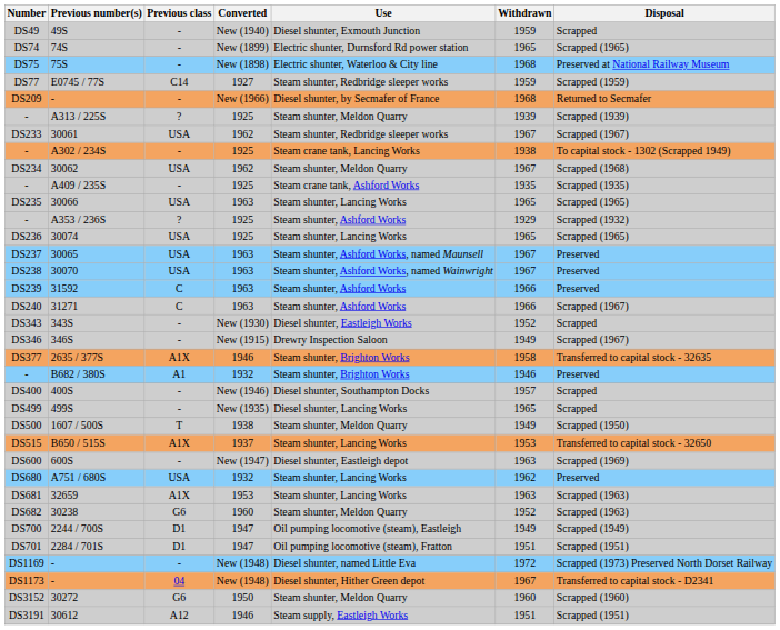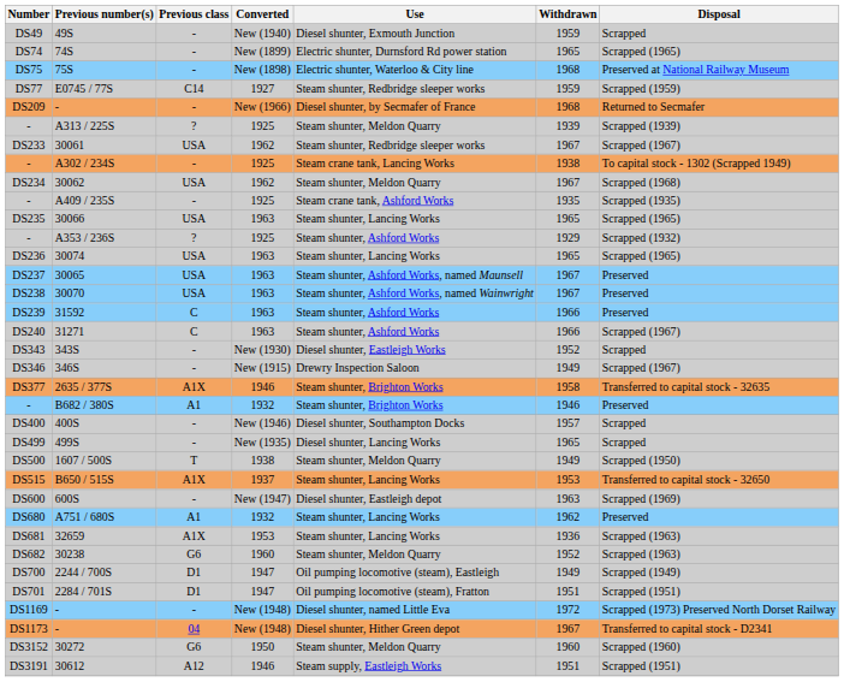 <table class="wikitable">
 <tr>
 <th>Number</th>
 <th align=left>Previous number(s)</th>
 <th>Previous class</th>
 <th>Converted</th>
 <th align=left>Use</th>
 <th>Withdrawn</th>
 <th align=left>Disposal</th>
 </tr>
 <tr>
 <td style="background-color:#CECECE" align=center>DS49</td>
 <td style="background-color:#CECECE">49S</td>
 <td style="background-color:#CECECE" align=center>-</td>
 <td style="background-color:#CECECE" align=center>New (1940)</td>
 <td style="background-color:#CECECE">Diesel shunter, Exmouth Junction</td>
 <td style="background-color:#CECECE" align=center>1959</td>
 <td style="background-color:#CECECE">Scrapped</td>
 </tr>
 <tr>
 <td style="background-color:#CECECE" align=center>DS74</td>
 <td style="background-color:#CECECE">74S</td>
 <td style="background-color:#CECECE" align=center>-</td>
 <td style="background-color:#CECECE" align=center>New (1899)</td>
 <td style="background-color:#CECECE">Electric shunter, Durnsford Rd power station</td>
 <td style="background-color:#CECECE" align=center>1965</td>
 <td style="background-color:#CECECE">Scrapped (1965)</td>
 </tr>
 <tr>
 <td style="background-color:#87CEFA" align=center>DS75</td>
 <td style="background-color:#87CEFA">75S</td>
 <td style="background-color:#87CEFA" align=center>-</td>
 <td style="background-color:#87CEFA" align=center>New (1898)</td>
 <td style="background-color:#87CEFA">Electric shunter, Waterloo & City line</td>
 <td style="background-color:#87CEFA" align=center>1968</td>
 <td style="background-color:#87CEFA">Preserved at <a href='#'>National Railway Museum</a></td>
 </tr>
 <tr>
 <td style="background-color:#CECECE" align=center>DS77</td>
 <td style="background-color:#CECECE">E0745 / 77S</td>
 <td style="background-color:#CECECE" align=center>C14</td>
 <td style="background-color:#CECECE" align=center>1927</td>
 <td style="background-color:#CECECE">Steam shunter, Redbridge sleeper works</td>
 <td style="background-color:#CECECE" align=center>1959</td>
 <td style="background-color:#CECECE">Scrapped (1959)</td>
 </tr>
 <tr>
 <td style="background-color:#F4A460" align=center>DS209</td>
 <td style="background-color:#F4A460">-</td>
 <td style="background-color:#F4A460" align=center>-</td>
 <td style="background-color:#F4A460" align=center>New (1966)</td>
 <td style="background-color:#F4A460">Diesel shunter, by Secmafer of France</td>
 <td style="background-color:#F4A460" align=center>1968</td>
 <td style="background-color:#F4A460">Returned to Secmafer</td>
 </tr>
 <tr>
 <td style="background-color:#CECECE" align=center>-</td>
 <td style="background-color:#CECECE">A313 / 225S</td>
 <td style="background-color:#CECECE" align=center>?</td>
 <td style="background-color:#CECECE" align=center>1925</td>
 <td style="background-color:#CECECE">Steam shunter, Meldon Quarry</td>
 <td style="background-color:#CECECE" align=center>1939</td>
 <td style="background-color:#CECECE">Scrapped (1939)</td>
 </tr>
 <tr>
 <td style="background-color:#CECECE" align=center>DS233</td>
 <td style="background-color:#CECECE">30061</td>
 <td style="background-color:#CECECE" align=center>USA</td>
 <td style="background-color:#CECECE" align=center>1962</td>
 <td style="background-color:#CECECE">Steam shunter, Redbridge sleeper works</td>
 <td style="background-color:#CECECE" align=center>1967</td>
 <td style="background-color:#CECECE">Scrapped (1967)</td>
 </tr>
 <tr>
 <td style="background-color:#F4A460" align=center>-</td>
 <td style="background-color:#F4A460">A302 / 234S</td>
 <td style="background-color:#F4A460" align=center>-</td>
 <td style="background-color:#F4A460" align=center>1925</td>
 <td style="background-color:#F4A460">Steam crane tank, Lancing Works</td>
 <td style="background-color:#F4A460" align=center>1938</td>
 <td style="background-color:#F4A460">To capital stock - 1302 (Scrapped 1949)</td>
 </tr>
 <tr>
 <td style="background-color:#CECECE" align=center>DS234</td>
 <td style="background-color:#CECECE">30062</td>
 <td style="background-color:#CECECE" align=center>USA</td>
 <td style="background-color:#CECECE" align=center>1962</td>
 <td style="background-color:#CECECE">Steam shunter, Meldon Quarry</td>
 <td style="background-color:#CECECE" align=center>1967</td>
 <td style="background-color:#CECECE">Scrapped (1968)</td>
 </tr>
 <tr>
 <td style="background-color:#CECECE" align=center>-</td>
 <td style="background-color:#CECECE">A409 / 235S</td>
 <td style="background-color:#CECECE" align=center>-</td>
 <td style="background-color:#CECECE" align=center>1925</td>
 <td style="background-color:#CECECE">Steam crane tank, <a href='#'>Ashford Works</a></td>
 <td style="background-color:#CECECE" align=center>1935</td>
 <td style="background-color:#CECECE">Scrapped (1935)</td>
 </tr>
 <tr>
 <td style="background-color:#CECECE" align=center>DS235</td>
 <td style="background-color:#CECECE">30066</td>
 <td style="background-color:#CECECE" align=center>USA</td>
 <td style="background-color:#CECECE" align=center>1963</td>
 <td style="background-color:#CECECE">Steam shunter, Lancing Works</td>
 <td style="background-color:#CECECE" align=center>1965</td>
 <td style="background-color:#CECECE">Scrapped (1965)</td>
 </tr>
 <tr>
 <td style="background-color:#CECECE" align=center>-</td>
 <td style="background-color:#CECECE">A353 / 236S</td>
 <td style="background-color:#CECECE" align=center>?</td>
 <td style="background-color:#CECECE" align=center>1925</td>
 <td style="background-color:#CECECE">Steam shunter, <a href='#'>Ashford Works</a></td>
 <td style="background-color:#CECECE" align=center>1929</td>
 <td style="background-color:#CECECE">Scrapped (1932)</td>
 </tr>
 <tr>
 <td style="background-color:#CECECE" align=center>DS236</td>
 <td style="background-color:#CECECE">30074</td>
 <td style="background-color:#CECECE" align=center>USA</td>
-<td style="background-color:#CECECE" align=center>1925</td>
+<td style="background-color:#CECECE" align=center>1963</td>
 <td style="background-color:#CECECE">Steam shunter, Lancing Works</td>
 <td style="background-color:#CECECE" align=center>1965</td>
 <td style="background-color:#CECECE">Scrapped (1965)</td>
 </tr>
 <tr>
 <td style="background-color:#87CEFA" align=center>DS237</td>
 <td style="background-color:#87CEFA">30065</td>
 <td style="background-color:#87CEFA" align=center>USA</td>
 <td style="background-color:#87CEFA" align=center>1963</td>
 <td style="background-color:#87CEFA">Steam shunter, <a href='#'>Ashford Works</a>, named <em>Maunsell</em></td>
 <td style="background-color:#87CEFA" align=center>1967</td>
 <td style="background-color:#87CEFA">Preserved</td>
 </tr>
 <tr>
 <td style="background-color:#87CEFA" align=center>DS238</td>
 <td style="background-color:#87CEFA">30070</td>
 <td style="background-color:#87CEFA" align=center>USA</td>
 <td style="background-color:#87CEFA" align=center>1963</td>
 <td style="background-color:#87CEFA">Steam shunter, <a href='#'>Ashford Works</a>, named <em>Wainwright</em></td>
 <td style="background-color:#87CEFA" align=center>1967</td>
 <td style="background-color:#87CEFA">Preserved</td>
 </tr>
 <tr>
 <td style="background-color:#87CEFA" align=center>DS239</td>
 <td style="background-color:#87CEFA">31592</td>
 <td style="background-color:#87CEFA" align=center>C</td>
 <td style="background-color:#87CEFA" align=center>1963</td>
 <td style="background-color:#87CEFA">Steam shunter, <a href='#'>Ashford Works</a></td>
 <td style="background-color:#87CEFA" align=center>1966</td>
 <td style="background-color:#87CEFA">Preserved</td>
 </tr>
 <tr>
 <td style="background-color:#CECECE" align=center>DS240</td>
 <td style="background-color:#CECECE">31271</td>
 <td style="background-color:#CECECE" align=center>C</td>
 <td style="background-color:#CECECE" align=center>1963</td>
 <td style="background-color:#CECECE">Steam shunter, <a href='#'>Ashford Works</a></td>
 <td style="background-color:#CECECE" align=center>1966</td>
 <td style="background-color:#CECECE">Scrapped (1967)</td>
 </tr>
 <tr>
 <td style="background-color:#CECECE" align=center>DS343</td>
 <td style="background-color:#CECECE">343S</td>
 <td style="background-color:#CECECE" align=center>-</td>
 <td style="background-color:#CECECE" align=center>New (1930)</td>
 <td style="background-color:#CECECE">Diesel shunter, <a href='#'>Eastleigh Works</a></td>
 <td style="background-color:#CECECE" align=center>1952</td>
 <td style="background-color:#CECECE">Scrapped</td>
 </tr>
 <tr>
 <td style="background-color:#CECECE" align=center>DS346</td>
 <td style="background-color:#CECECE">346S</td>
 <td style="background-color:#CECECE" align=center>-</td>
 <td style="background-color:#CECECE" align=center>New (1915)</td>
 <td style="background-color:#CECECE">Drewry Inspection Saloon</td>
 <td style="background-color:#CECECE" align=center>1949</td>
 <td style="background-color:#CECECE">Scrapped (1967)</td>
 </tr>
 <tr>
 <td style="background-color:#F4A460" align=center>DS377</td>
 <td style="background-color:#F4A460">2635 / 377S</td>
 <td style="background-color:#F4A460" align=center>A1X</td>
 <td style="background-color:#F4A460" align=center>1946</td>
 <td style="background-color:#F4A460">Steam shunter, <a href='#'>Brighton Works</a></td>
 <td style="background-color:#F4A460" align=center>1958</td>
 <td style="background-color:#F4A460">Transferred to capital stock - 32635</td>
 </tr>
 <tr>
 <td style="background-color:#87CEFA" align=center>-</td>
 <td style="background-color:#87CEFA">B682 / 380S</td>
 <td style="background-color:#87CEFA" align=center>A1</td>
 <td style="background-color:#87CEFA" align=center>1932</td>
 <td style="background-color:#87CEFA">Steam shunter, <a href='#'>Brighton Works</a></td>
 <td style="background-color:#87CEFA" align=center>1946</td>
 <td style="background-color:#87CEFA">Preserved</td>
 </tr>
 <tr>
 <td style="background-color:#CECECE" align=center>DS400</td>
 <td style="background-color:#CECECE">400S</td>
 <td style="background-color:#CECECE" align=center>-</td>
 <td style="background-color:#CECECE" align=center>New (1946)</td>
 <td style="background-color:#CECECE">Diesel shunter, Southampton Docks</td>
 <td style="background-color:#CECECE" align=center>1957</td>
 <td style="background-color:#CECECE">Scrapped</td>
 </tr>
 <tr>
 <td style="background-color:#CECECE" align=center>DS499</td>
 <td style="background-color:#CECECE">499S</td>
 <td style="background-color:#CECECE" align=center>-</td>
 <td style="background-color:#CECECE" align=center>New (1935)</td>
 <td style="background-color:#CECECE">Diesel shunter, Lancing Works</td>
 <td style="background-color:#CECECE" align=center>1965</td>
 <td style="background-color:#CECECE">Scrapped</td>
 </tr>
 <tr>
 <td style="background-color:#CECECE" align=center>DS500</td>
 <td style="background-color:#CECECE">1607 / 500S</td>
 <td style="background-color:#CECECE" align=center>T</td>
 <td style="background-color:#CECECE" align=center>1938</td>
 <td style="background-color:#CECECE">Steam shunter, Meldon Quarry</td>
 <td style="background-color:#CECECE" align=center>1949</td>
 <td style="background-color:#CECECE">Scrapped (1950)</td>
 </tr>
 <tr>
 <td style="background-color:#F4A460" align=center>DS515</td>
 <td style="background-color:#F4A460">B650 / 515S</td>
 <td style="background-color:#F4A460" align=center>A1X</td>
 <td style="background-color:#F4A460" align=center>1937</td>
 <td style="background-color:#F4A460">Steam shunter, Lancing Works</td>
 <td style="background-color:#F4A460" align=center>1953</td>
 <td style="background-color:#F4A460">Transferred to capital stock - 32650</td>
 </tr>
 <tr>
 <td style="background-color:#CECECE" align=center>DS600</td>
 <td style="background-color:#CECECE">600S</td>
 <td style="background-color:#CECECE" align=center>-</td>
 <td style="background-color:#CECECE" align=center>New (1947)</td>
 <td style="background-color:#CECECE">Diesel shunter, Eastleigh depot</td>
 <td style="background-color:#CECECE" align=center>1963</td>
 <td style="background-color:#CECECE">Scrapped (1969)</td>
 </tr>
 <tr>
 <td style="background-color:#87CEFA" align=center>DS680</td>
 <td style="background-color:#87CEFA">A751 / 680S</td>
-<td style="background-color:#87CEFA" align=center>USA</td>
+<td style="background-color:#87CEFA" align=center>A1</td>
 <td style="background-color:#87CEFA" align=center>1932</td>
 <td style="background-color:#87CEFA">Steam shunter, Lancing Works</td>
 <td style="background-color:#87CEFA" align=center>1962</td>
 <td style="background-color:#87CEFA">Preserved</td>
 </tr>
 <tr>
 <td style="background-color:#CECECE" align=center>DS681</td>
 <td style="background-color:#CECECE">32659</td>
 <td style="background-color:#CECECE" align=center>A1X</td>
 <td style="background-color:#CECECE" align=center>1953</td>
 <td style="background-color:#CECECE">Steam shunter, Lancing Works</td>
-<td style="background-color:#CECECE" align=center>1963</td>
+<td style="background-color:#CECECE" align=center>1936</td>
 <td style="background-color:#CECECE">Scrapped (1963)</td>
 </tr>
 <tr>
 <td style="background-color:#CECECE" align=center>DS682</td>
 <td style="background-color:#CECECE">30238</td>
 <td style="background-color:#CECECE" align=center>G6</td>
 <td style="background-color:#CECECE" align=center>1960</td>
 <td style="background-color:#CECECE">Steam shunter, Meldon Quarry</td>
 <td style="background-color:#CECECE" align=center>1952</td>
 <td style="background-color:#CECECE">Scrapped (1963)</td>
 </tr>
 <tr>
 <td style="background-color:#CECECE" align=center>DS700</td>
 <td style="background-color:#CECECE">2244 / 700S</td>
 <td style="background-color:#CECECE" align=center>D1</td>
 <td style="background-color:#CECECE" align=center>1947</td>
 <td style="background-color:#CECECE">Oil pumping locomotive (steam), Eastleigh</td>
 <td style="background-color:#CECECE" align=center>1949</td>
 <td style="background-color:#CECECE">Scrapped (1949)</td>
 </tr>
 <tr>
 <td style="background-color:#CECECE" align=center>DS701</td>
 <td style="background-color:#CECECE">2284 / 701S</td>
 <td style="background-color:#CECECE" align=center>D1</td>
 <td style="background-color:#CECECE" align=center>1947</td>
 <td style="background-color:#CECECE">Oil pumping locomotive (steam), Fratton</td>
 <td style="background-color:#CECECE" align=center>1951</td>
 <td style="background-color:#CECECE">Scrapped (1951)</td>
 </tr>
 <tr>
 <td style="background-color:#87CEFA" align=center>DS1169</td>
 <td style="background-color:#87CEFA">-</td>
 <td style="background-color:#87CEFA" align=center>-</td>
 <td style="background-color:#87CEFA" align=center>New (1948)</td>
 <td style="background-color:#87CEFA">Diesel shunter, named Little Eva</td>
 <td style="background-color:#87CEFA" align=center>1972</td>
 <td style="background-color:#87CEFA">Scrapped (1973) Preserved North Dorset Railway</td>
 </tr>
 <tr>
 <td style="background-color:#F4A460" align=center>DS1173</td>
 <td style="background-color:#F4A460">-</td>
 <td style="background-color:#F4A460" align=center><a href='#'>04</a></td>
 <td style="background-color:#F4A460" align=center>New (1948)</td>
 <td style="background-color:#F4A460">Diesel shunter, Hither Green depot</td>
 <td style="background-color:#F4A460" align=center>1967</td>
 <td style="background-color:#F4A460">Transferred to capital stock - D2341</td>
 </tr>
 <tr>
 <td style="background-color:#CECECE" align=center>DS3152</td>
 <td style="background-color:#CECECE">30272</td>
 <td style="background-color:#CECECE" align=center>G6</td>
 <td style="background-color:#CECECE" align=center>1950</td>
 <td style="background-color:#CECECE">Steam shunter, Meldon Quarry</td>
 <td style="background-color:#CECECE" align=center>1960</td>
 <td style="background-color:#CECECE">Scrapped (1960)</td>
 </tr>
 <tr>
 <td style="background-color:#CECECE" align=center>DS3191</td>
 <td style="background-color:#CECECE">30612</td>
 <td style="background-color:#CECECE" align=center>A12</td>
 <td style="background-color:#CECECE" align=center>1946</td>
 <td style="background-color:#CECECE">Steam supply, <a href='#'>Eastleigh Works</a></td>
 <td style="background-color:#CECECE" align=center>1951</td>
 <td style="background-color:#CECECE">Scrapped (1951)</td>
 </tr>
 <tr>
 </tr>
 </table>
